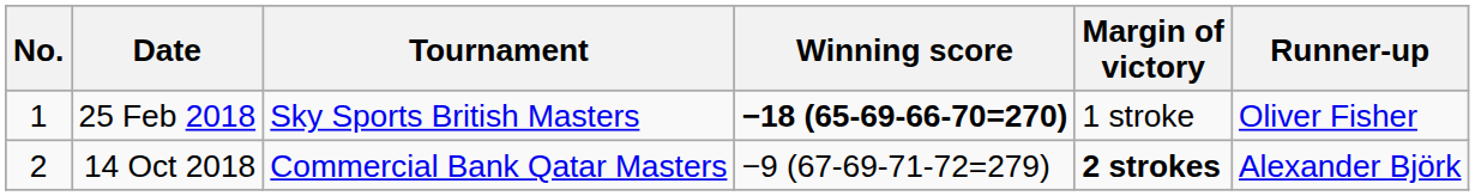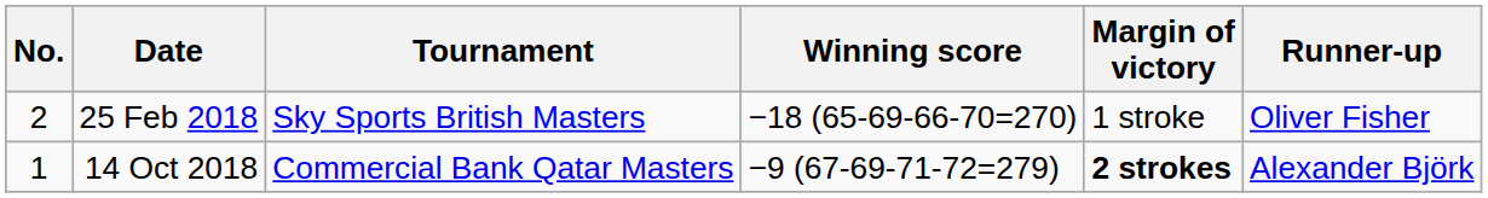 <table class="wikitable" style="font-size:95%;">
 <tr>
 <th>No.</th>
 <th>Date</th>
 <th>Tournament</th>
 <th>Winning score</th>
 <th>Margin of<br>victory</th>
 <th>Runner-up</th>
 </tr>
 <tr>
-<td align=center>1</td>
+<td align=center>2</td>
 <td align=right>25 Feb <a href='#'>2018</a></td>
 <td><a href='#'>Sky Sports British Masters</a></td>
-<td><strong>−18 (65-69-66-70=270)</strong></td>
+<td>−18 (65-69-66-70=270)</td>
 <td>1 stroke</td>
 <td> <a href='#'>Oliver Fisher</a></td>
 </tr>
 <tr>
-<td align=center>2</td>
+<td align=center>1</td>
 <td align=right>14 Oct 2018</td>
 <td><a href='#'>Commercial Bank Qatar Masters</a></td>
 <td>−9 (67-69-71-72=279)</td>
 <td><strong>2 strokes</strong></td>
 <td> <a href='#'>Alexander Björk</a></td>
 </tr>
 </table>
